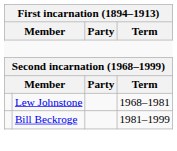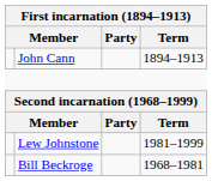 <table class="wikitable" style='border-style: none none none none;'>
 <tr>
 <th colspan="4">First incarnation (1894–1913)</th>
 </tr>
 <tr>
 <th colspan="2">Member</th>
 <th>Party</th>
 <th>Term</th>
+</tr>
+<tr style="background: #f9f9f9">
+<td> </td>
+<td><a href='#'>John Cann</a></td>
+<td></td>
+<td>1894–1913</td>
 </tr>
 <tr>
 <td colspan="4" style='border-style: none none none none;'> </td>
 </tr>
 <tr>
 <th colspan="4">Second incarnation (1968–1999)</th>
 </tr>
 <tr>
 <th colspan="2">Member</th>
 <th>Party</th>
 <th>Term</th>
 </tr>
 <tr style="background: #f9f9f9">
 <td> </td>
 <td><a href='#'>Lew Johnstone</a></td>
 <td></td>
-<td>1968–1981</td>
+<td>1981–1999</td>
 </tr>
 <tr style="background: #f9f9f9">
 <td> </td>
 <td><a href='#'>Bill Beckroge</a></td>
 <td></td>
-<td>1981–1999</td>
+<td>1968–1981</td>
 </tr>
 </table>
